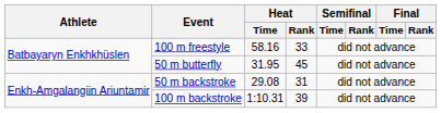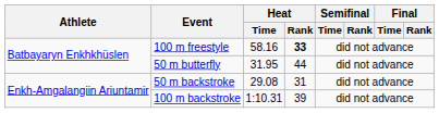 <table class="wikitable" style="text-align:center; font-size:90%">
 <tr>
 <th rowspan="2">Athlete</th>
 <th rowspan="2">Event</th>
 <th colspan="2">Heat</th>
 <th colspan="2">Semifinal</th>
 <th colspan="2">Final</th>
 </tr>
 <tr style="font-size:95%">
 <th>Time</th>
 <th>Rank</th>
 <th>Time</th>
 <th>Rank</th>
 <th>Time</th>
 <th>Rank</th>
 </tr>
 <tr>
 <td align=left rowspan=2><a href='#'>Batbayaryn Enkhkhüslen</a></td>
 <td align=left><a href='#'>100 m freestyle</a></td>
 <td>58.16</td>
-<td>33</td>
+<td><strong>33</strong></td>
 <td colspan=4>did not advance</td>
 </tr>
 <tr>
 <td align=left><a href='#'>50 m butterfly</a></td>
 <td>31.95</td>
-<td>45</td>
+<td>44</td>
 <td colspan=4>did not advance</td>
 </tr>
 <tr>
 <td align=left rowspan=2><a href='#'>Enkh-Amgalangiin Ariuntamir</a></td>
 <td align=left><a href='#'>50 m backstroke</a></td>
 <td>29.08</td>
 <td>31</td>
 <td colspan=4>did not advance</td>
 </tr>
 <tr>
 <td align=left><a href='#'>100 m backstroke</a></td>
 <td>1:10.31</td>
 <td>39</td>
 <td colspan=4>did not advance</td>
 </tr>
 </table>
